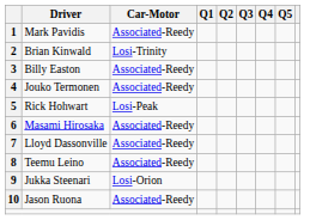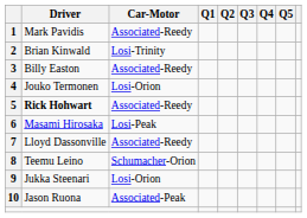 <table class="wikitable" style="font-size:85%;">
 <tr>
 <th></th>
 <th>Driver</th>
 <th>Car-Motor</th>
 <th>Q1</th>
 <th>Q2</th>
 <th>Q3</th>
 <th>Q4</th>
 <th>Q5</th>
 <th></th>
 </tr>
 <tr>
 <th>1</th>
 <td> Mark Pavidis</td>
 <td><a href='#'>Associated</a>-Reedy</td>
 <td></td>
 <td></td>
 <td></td>
 <td></td>
 <td></td>
 <td></td>
 </tr>
 <tr>
 <th>2</th>
 <td> Brian Kinwald</td>
 <td><a href='#'>Losi</a>-Trinity</td>
 <td></td>
 <td></td>
 <td></td>
 <td></td>
 <td></td>
 <td></td>
 </tr>
 <tr>
 <th>3</th>
 <td> Billy Easton</td>
 <td><a href='#'>Associated</a>-Reedy</td>
 <td></td>
 <td></td>
 <td></td>
 <td></td>
 <td></td>
 <td></td>
 </tr>
 <tr>
 <th>4</th>
 <td> Jouko Termonen</td>
-<td><a href='#'>Associated</a>-Reedy</td>
+<td><a href='#'>Losi</a>-Orion</td>
 <td></td>
 <td></td>
 <td></td>
 <td></td>
 <td></td>
 <td></td>
 </tr>
 <tr>
 <th>5</th>
-<td> Rick Hohwart</td>
-<td><a href='#'>Losi</a>-Peak</td>
+<td><strong> Rick Hohwart</strong></td>
+<td><a href='#'>Associated</a>-Reedy</td>
 <td></td>
 <td></td>
 <td></td>
 <td></td>
 <td></td>
 <td></td>
 </tr>
 <tr>
 <th>6</th>
 <td> <a href='#'>Masami Hirosaka</a></td>
-<td><a href='#'>Associated</a>-Reedy</td>
+<td><a href='#'>Losi</a>-Peak</td>
 <td></td>
 <td></td>
 <td></td>
 <td></td>
 <td></td>
 <td></td>
 </tr>
 <tr>
 <th>7</th>
 <td> Lloyd Dassonville</td>
 <td><a href='#'>Associated</a>-Reedy</td>
 <td></td>
 <td></td>
 <td></td>
 <td></td>
 <td></td>
 <td></td>
 </tr>
 <tr>
 <th>8</th>
 <td> Teemu Leino</td>
-<td><a href='#'>Associated</a>-Reedy</td>
+<td><a href='#'>Schumacher</a>-Orion</td>
 <td></td>
 <td></td>
 <td></td>
 <td></td>
 <td></td>
 <td></td>
 </tr>
 <tr>
 <th>9</th>
 <td> Jukka Steenari</td>
 <td><a href='#'>Losi</a>-Orion</td>
 <td></td>
 <td></td>
 <td></td>
 <td></td>
 <td></td>
 <td></td>
 </tr>
 <tr>
 <th>10</th>
 <td> Jason Ruona</td>
-<td><a href='#'>Associated</a>-Reedy</td>
+<td><a href='#'>Associated</a>-Peak</td>
 <td></td>
 <td></td>
 <td></td>
 <td></td>
 <td></td>
 <td></td>
 </tr>
 <tr>
 <td colspan="3"></td>
 <td></td>
 <td></td>
 <td></td>
 <td></td>
 <td></td>
 <td></td>
 </tr>
 </table>
